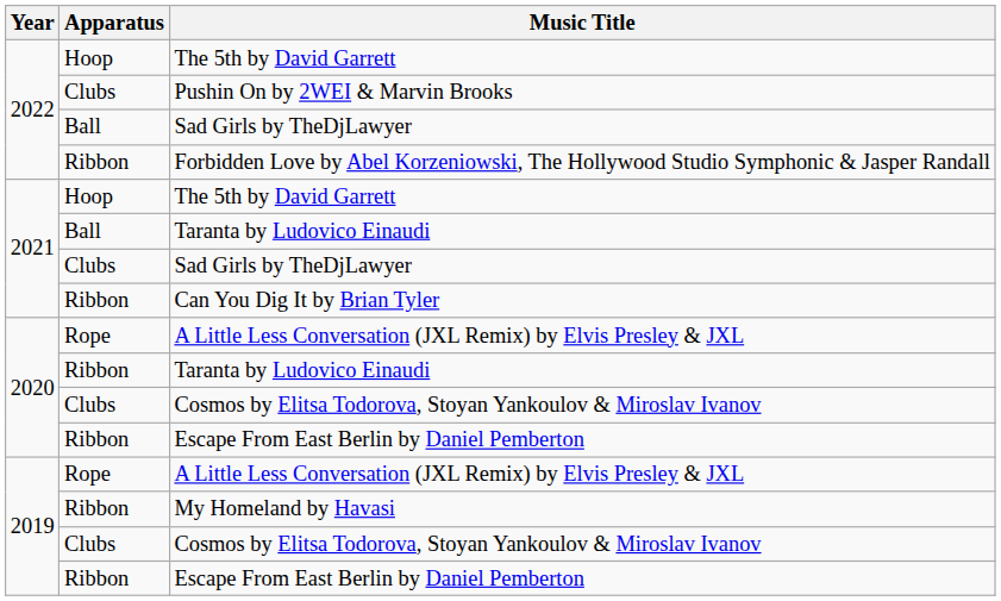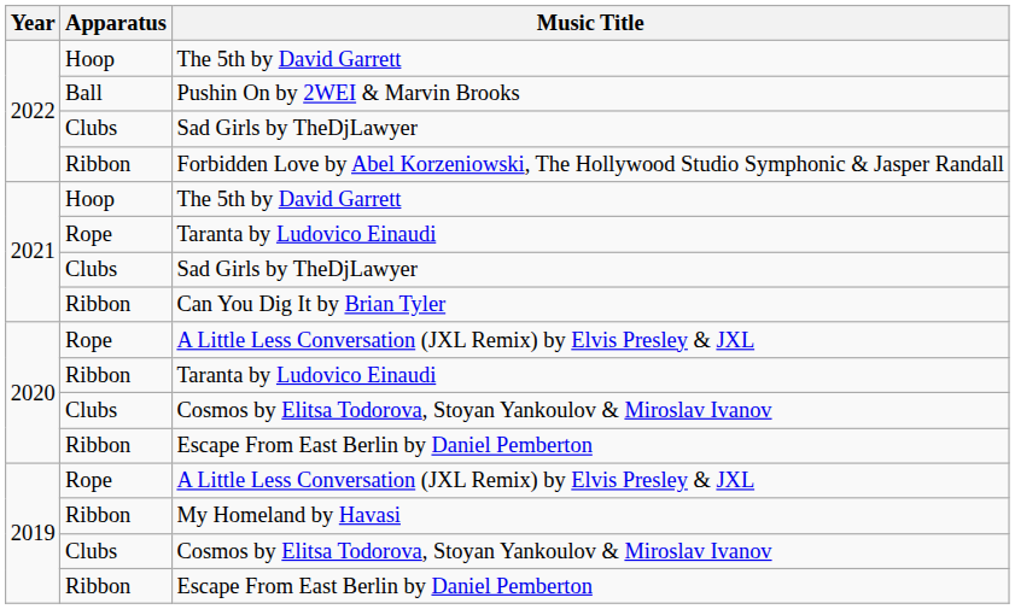 <table class="wikitable">
 <tr>
 <th>Year</th>
 <th>Apparatus</th>
 <th>Music Title</th>
 </tr>
 <tr>
 <td rowspan="4">2022</td>
 <td>Hoop</td>
 <td>The 5th by <a href='#'>David Garrett</a></td>
 </tr>
 <tr>
-<td>Clubs</td>
+<td>Ball</td>
 <td>Pushin On by <a href='#'>2WEI</a> & Marvin Brooks</td>
 </tr>
 <tr>
-<td>Ball</td>
+<td>Clubs</td>
 <td>Sad Girls by TheDjLawyer</td>
 </tr>
 <tr>
 <td>Ribbon</td>
 <td>Forbidden Love by <a href='#'>Abel Korzeniowski</a>, The Hollywood Studio Symphonic & Jasper Randall</td>
 </tr>
 <tr>
 <td rowspan="4">2021</td>
 <td>Hoop</td>
 <td>The 5th by <a href='#'>David Garrett</a></td>
 </tr>
 <tr>
-<td>Ball</td>
+<td>Rope</td>
 <td>Taranta by <a href='#'>Ludovico Einaudi</a></td>
 </tr>
 <tr>
 <td>Clubs</td>
 <td>Sad Girls by TheDjLawyer</td>
 </tr>
 <tr>
 <td>Ribbon</td>
 <td>Can You Dig It by <a href='#'>Brian Tyler</a></td>
 </tr>
 <tr>
 <td rowspan="4">2020</td>
 <td>Rope</td>
 <td><a href='#'>A Little Less Conversation</a> (JXL Remix) by <a href='#'>Elvis Presley</a> & <a href='#'>JXL</a></td>
 </tr>
 <tr>
 <td>Ribbon</td>
 <td>Taranta by <a href='#'>Ludovico Einaudi</a></td>
 </tr>
 <tr>
 <td>Clubs</td>
 <td>Cosmos by <a href='#'>Elitsa Todorova</a>, Stoyan Yankoulov & <a href='#'>Miroslav Ivanov</a></td>
 </tr>
 <tr>
 <td>Ribbon</td>
 <td>Escape From East Berlin by <a href='#'>Daniel Pemberton</a></td>
 </tr>
 <tr>
 <td rowspan="4">2019</td>
 <td>Rope</td>
 <td><a href='#'>A Little Less Conversation</a> (JXL Remix) by <a href='#'>Elvis Presley</a> & <a href='#'>JXL</a></td>
 </tr>
 <tr>
 <td>Ribbon</td>
 <td>My Homeland by <a href='#'>Havasi</a></td>
 </tr>
 <tr>
 <td>Clubs</td>
 <td>Cosmos by <a href='#'>Elitsa Todorova</a>, Stoyan Yankoulov & <a href='#'>Miroslav Ivanov</a></td>
 </tr>
 <tr>
 <td>Ribbon</td>
 <td>Escape From East Berlin by <a href='#'>Daniel Pemberton</a></td>
 </tr>
 </table>
